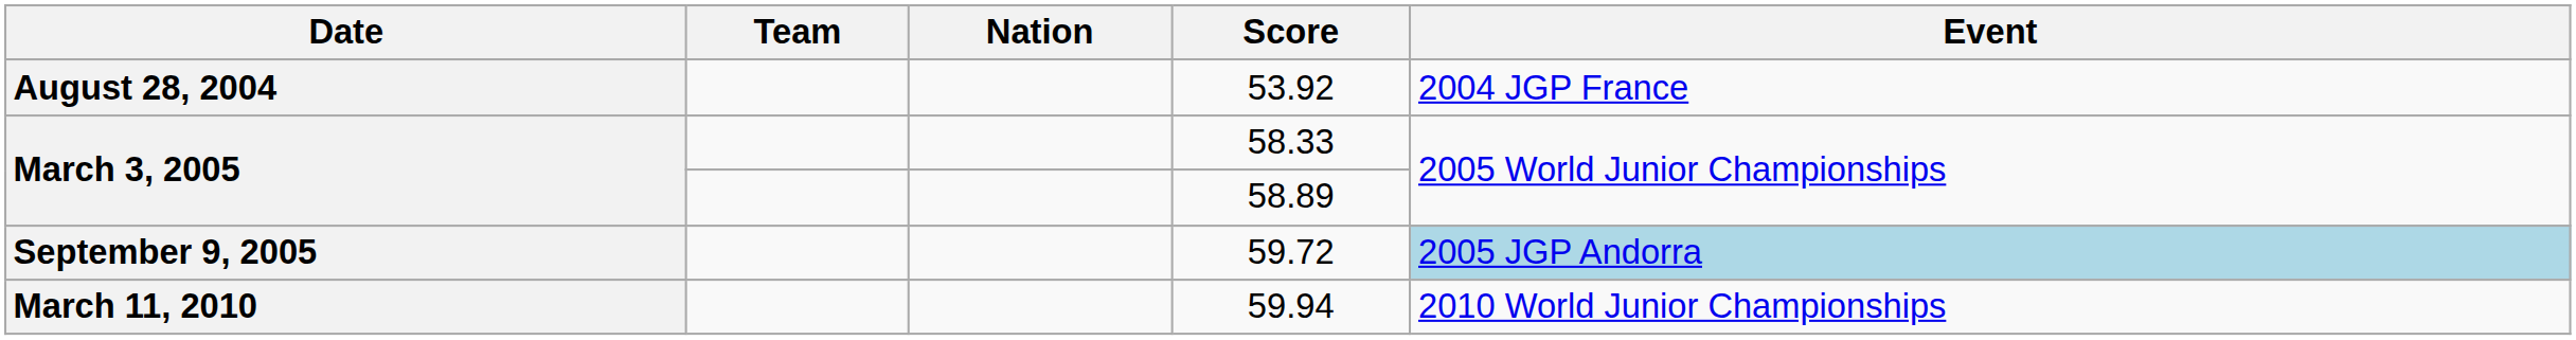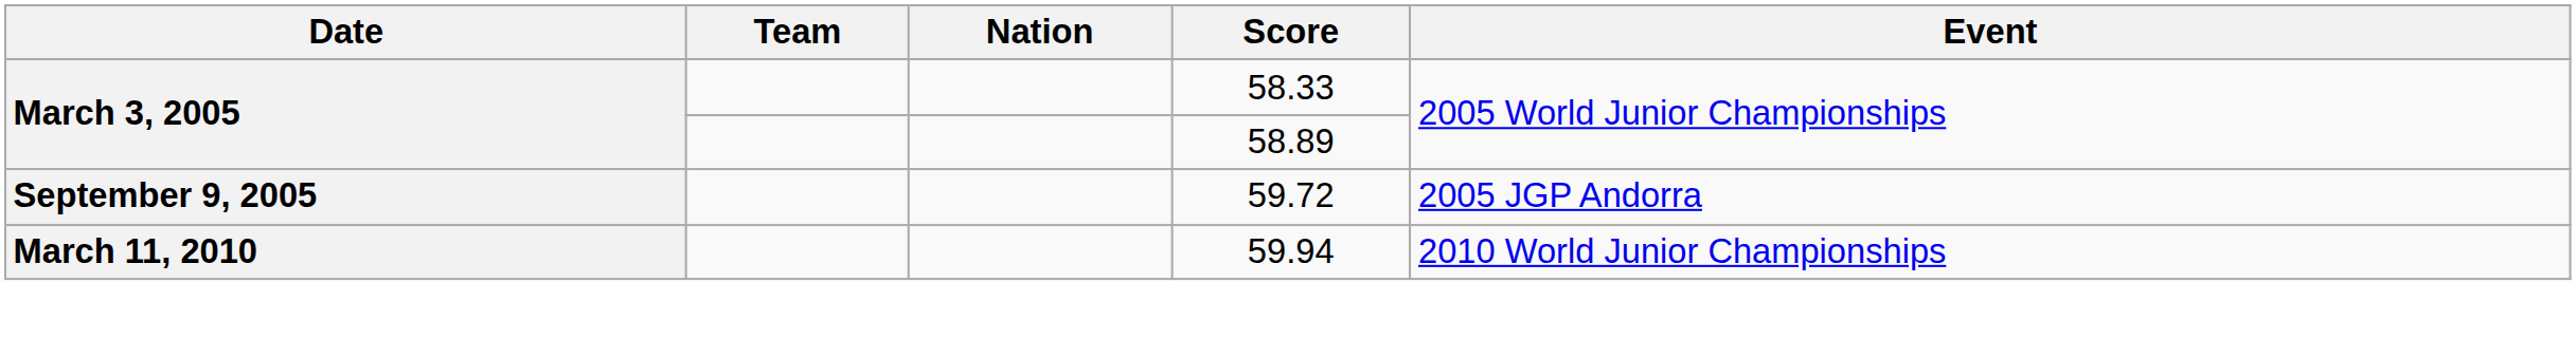 <table class="wikitable unsortable" style="text-align:left; width:75%">
 <tr>
 <th scope="col">Date</th>
 <th scope="col">Team</th>
 <th scope="col">Nation</th>
 <th scope="col">Score</th>
 <th scope="col">Event</th>
-</tr>
-<tr>
-<th scope="row" style="text-align:left">August 28, 2004</th>
-<td></td>
-<td></td>
-<td style="text-align:center">53.92</td>
-<td><a href='#'>2004 JGP France</a></td>
 </tr>
 <tr>
 <th scope="row" style="text-align:left" rowspan="2">March 3, 2005</th>
 <td></td>
 <td></td>
 <td style="text-align:center">58.33</td>
 <td rowspan="2"><a href='#'>2005 World Junior Championships</a></td>
 </tr>
 <tr>
 <td></td>
 <td></td>
 <td style="text-align:center">58.89</td>
 </tr>
 <tr>
 <th scope="row" style="text-align:left">September 9, 2005</th>
 <td></td>
 <td></td>
 <td style="text-align:center">59.72</td>
-<td style="background: lightblue;"><a href='#'>2005 JGP Andorra</a></td>
+<td><a href='#'>2005 JGP Andorra</a></td>
 </tr>
 <tr>
 <th scope="row" style="text-align:left">March 11, 2010</th>
 <td></td>
 <td></td>
 <td style="text-align:center">59.94</td>
 <td><a href='#'>2010 World Junior Championships</a></td>
 </tr>
 </table>
